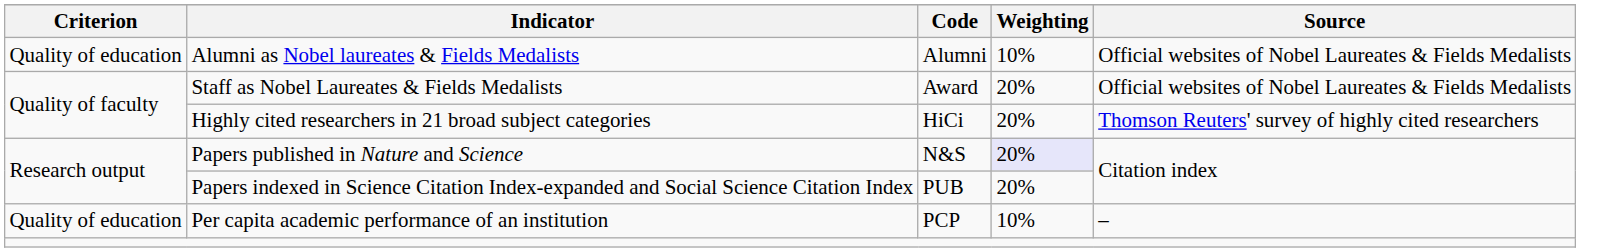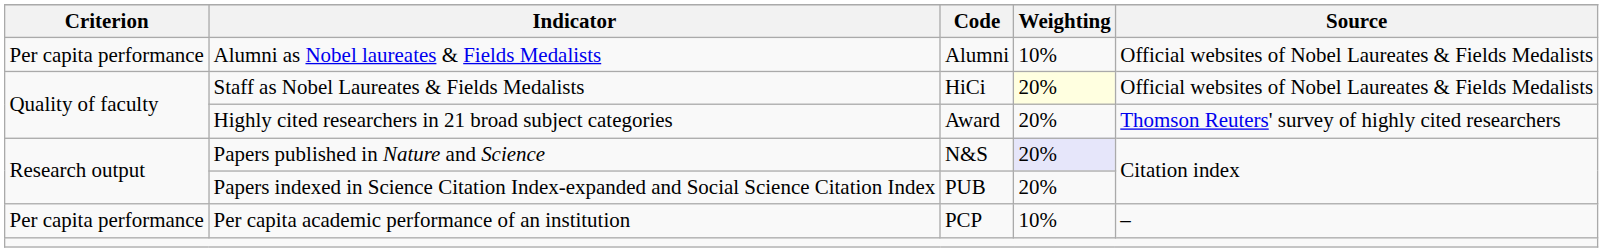 <table class="wikitable">
 <tr>
 </tr>
 <tr>
 <th>Criterion</th>
 <th>Indicator</th>
 <th>Code</th>
 <th>Weighting</th>
 <th>Source</th>
 </tr>
 <tr>
-<td>Quality of education</td>
+<td>Per capita performance</td>
 <td>Alumni as <a href='#'>Nobel laureates</a> & <a href='#'>Fields Medalists</a></td>
 <td>Alumni</td>
 <td>10%</td>
 <td>Official websites of Nobel Laureates & Fields Medalists</td>
 </tr>
 <tr>
 <td rowspan=2>Quality of faculty</td>
 <td>Staff as Nobel Laureates & Fields Medalists</td>
-<td>Award</td>
-<td>20%</td>
+<td>HiCi</td>
+<td style="background: lightyellow;">20%</td>
 <td>Official websites of Nobel Laureates & Fields Medalists</td>
 </tr>
 <tr>
 <td>Highly cited researchers in 21 broad subject categories</td>
-<td>HiCi</td>
+<td>Award</td>
 <td>20%</td>
 <td><a href='#'>Thomson Reuters</a>' survey of highly cited researchers</td>
 </tr>
 <tr>
 <td rowspan=2>Research output</td>
 <td>Papers published in <em>Nature</em> and <em>Science</em></td>
 <td>N&S</td>
 <td style="background: lavender;">20%</td>
 <td rowspan=2>Citation index</td>
 </tr>
 <tr>
 <td>Papers indexed in Science Citation Index-expanded and Social Science Citation Index</td>
 <td>PUB</td>
 <td>20%</td>
 </tr>
 <tr>
-<td>Quality of education</td>
+<td>Per capita performance</td>
 <td>Per capita academic performance of an institution</td>
 <td>PCP</td>
 <td>10%</td>
 <td>–</td>
 </tr>
 <tr>
 <td colspan="5"></td>
 </tr>
 </table>
